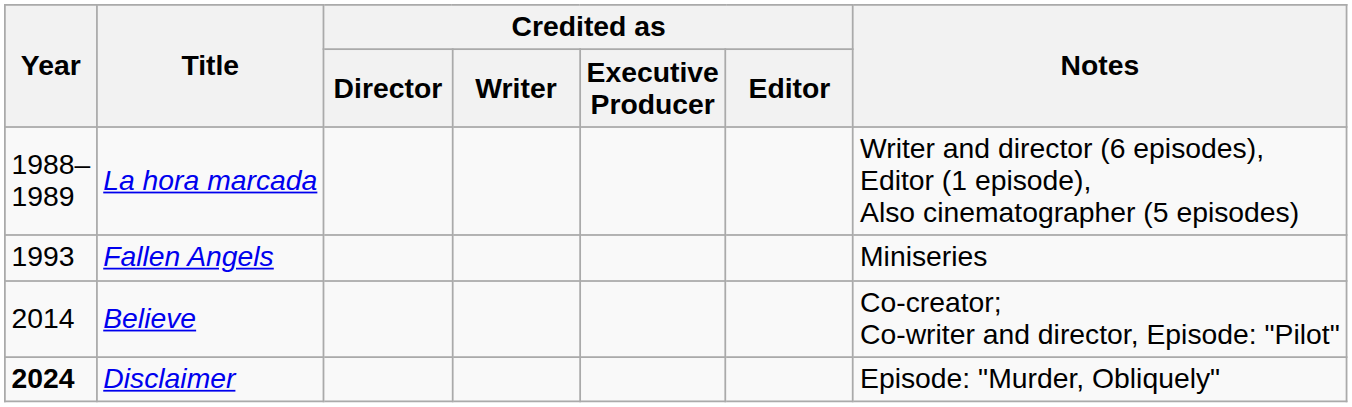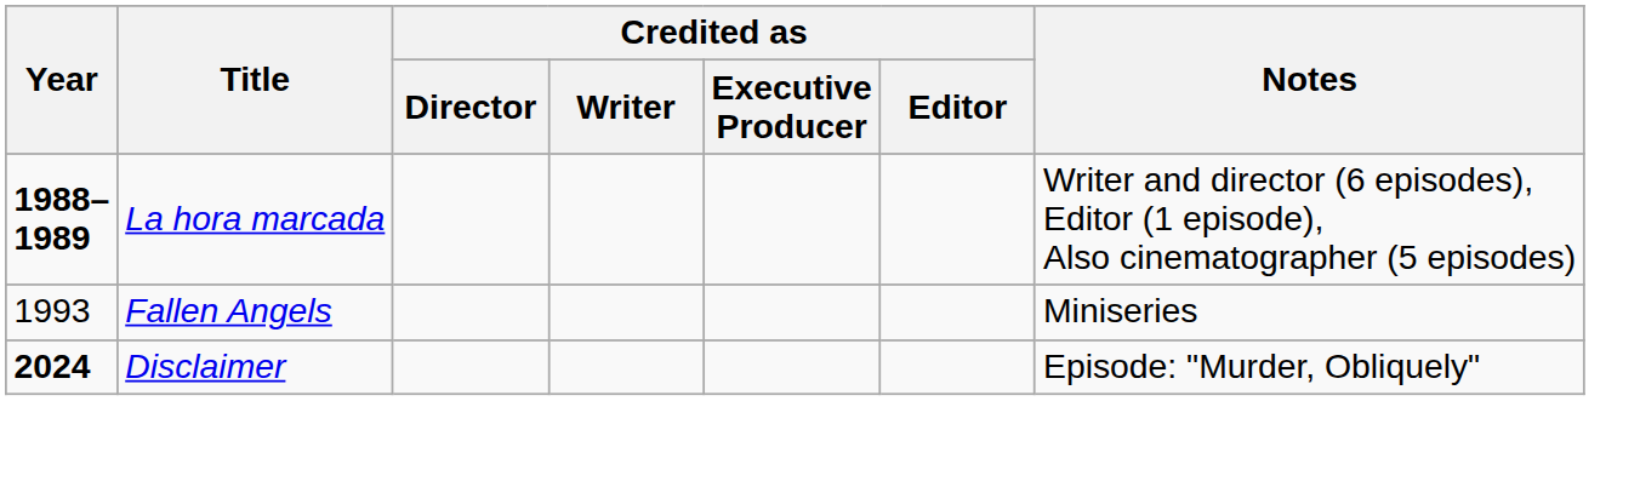 <table class="wikitable">
 <tr>
 <th rowspan="2" style="width:33px;">Year</th>
 <th rowspan="2">Title</th>
 <th colspan="4">Credited as</th>
 <th rowspan="2">Notes</th>
 </tr>
 <tr>
 <th width=65>Director</th>
 <th width=65>Writer</th>
 <th width=65>Executive<br>Producer</th>
 <th width=65>Editor</th>
 </tr>
 <tr>
-<td>1988–1989</td>
+<td><strong>1988–1989</strong></td>
 <td><em><a href='#'>La hora marcada</a></em></td>
 <td></td>
 <td></td>
 <td></td>
 <td></td>
 <td>Writer and director (6 episodes),<br>Editor (1 episode),<br>Also cinematographer (5 episodes)</td>
 </tr>
 <tr>
 <td>1993</td>
 <td><em><a href='#'>Fallen Angels</a></em></td>
 <td></td>
 <td></td>
 <td></td>
 <td></td>
 <td>Miniseries</td>
 </tr>
 <tr>
-<td>2014</td>
-<td><em><a href='#'>Believe</a></em></td>
-<td></td>
-<td></td>
-<td></td>
-<td></td>
-<td>Co-creator;<br>Co-writer and director, Episode: "Pilot"</td>
-</tr>
-<tr>
 <td><strong>2024</strong></td>
 <td><em><a href='#'>Disclaimer</a></em></td>
 <td></td>
 <td></td>
 <td></td>
 <td></td>
 <td>Episode: "Murder, Obliquely"</td>
 </tr>
 </table>
